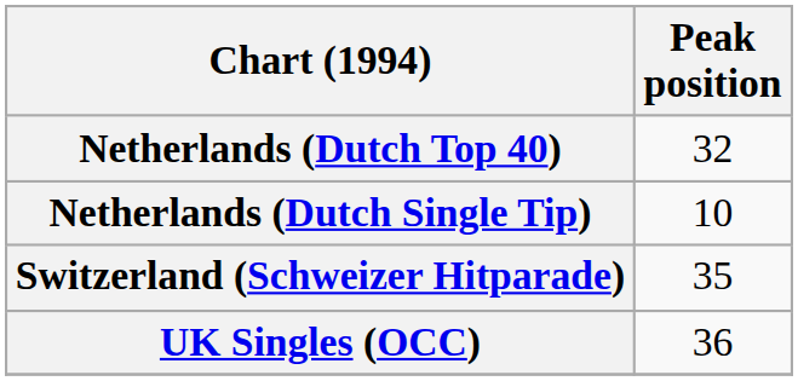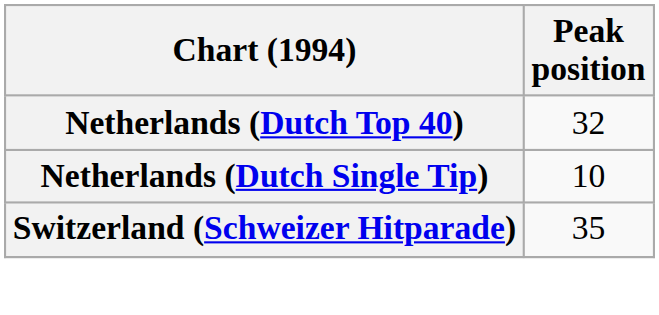 <table class="wikitable sortable plainrowheaders" style="text-align:center">
 <tr>
 <th scope="col">Chart (1994)</th>
 <th scope="col">Peak<br>position</th>
 </tr>
 <tr>
 <th scope="row">Netherlands (<a href='#'>Dutch Top 40</a>)</th>
 <td>32</td>
 </tr>
 <tr>
 <th scope="row">Netherlands (<a href='#'>Dutch Single Tip</a>)</th>
 <td>10</td>
 </tr>
 <tr>
 <th scope="row">Switzerland (<a href='#'>Schweizer Hitparade</a>)</th>
 <td>35</td>
 </tr>
 <tr>
-<th scope="row"><a href='#'>UK Singles</a> (<a href='#'>OCC</a>)</th>
-<td>36</td>
-</tr>
-<tr>
 </tr>
 </table>
